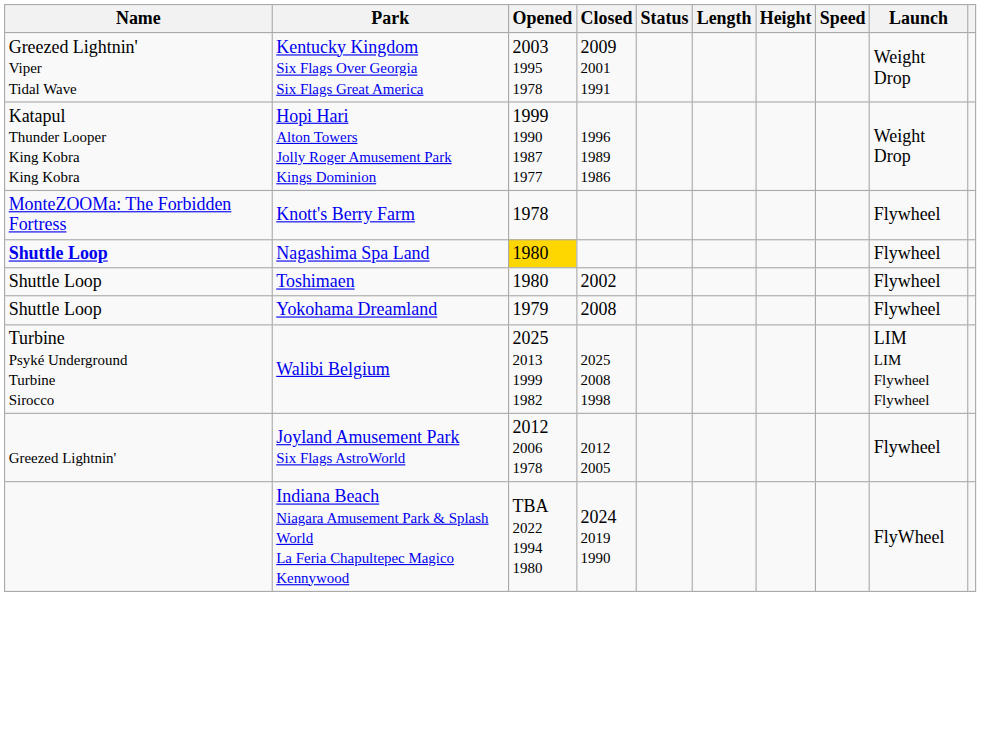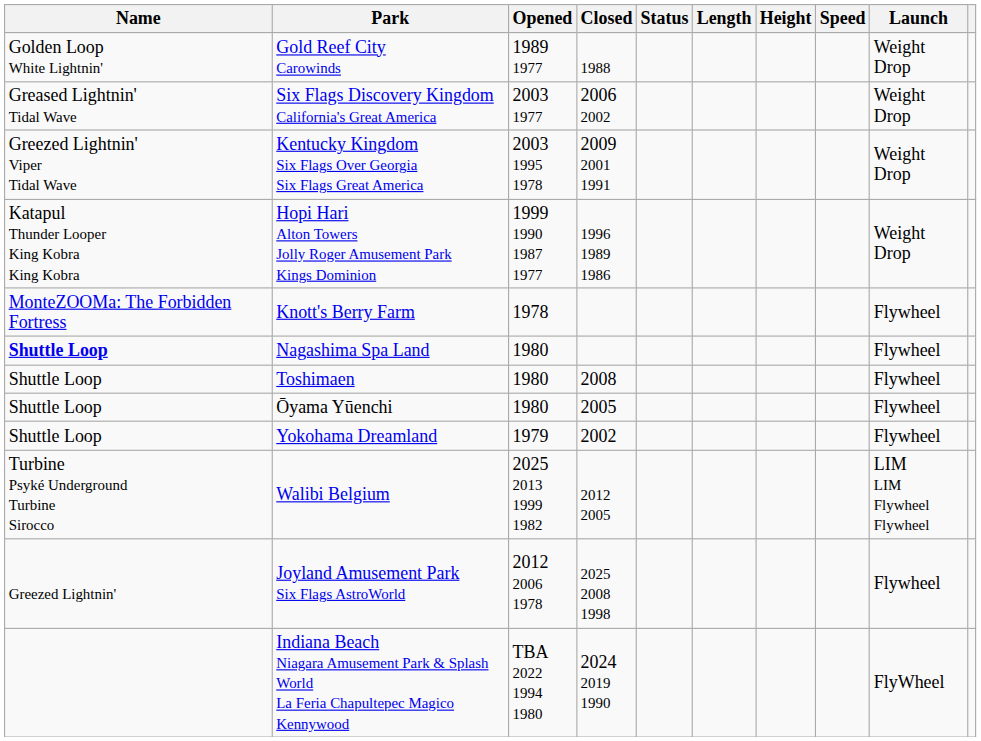 <table class="wikitable">
 <tr>
 <th>Name</th>
 <th>Park</th>
 <th>Opened</th>
 <th>Closed</th>
 <th>Status</th>
 <th>Length</th>
 <th>Height</th>
 <th>Speed</th>
 <th>Launch</th>
 <th></th>
+</tr>
+<tr>
+<td>Golden Loop<br><small>White Lightnin'</small></td>
+<td><a href='#'>Gold Reef City</a><br><small><a href='#'>Carowinds</a></small></td>
+<td>1989<br><small>1977</small></td>
+<td><br><small>1988</small></td>
+<td></td>
+<td></td>
+<td></td>
+<td></td>
+<td>Weight Drop</td>
+<td></td>
+</tr>
+<tr>
+<td>Greased Lightnin'<br><small>Tidal Wave</small></td>
+<td><a href='#'>Six Flags Discovery Kingdom</a><br><small><a href='#'>California's Great America</a></small></td>
+<td>2003<br><small>1977</small></td>
+<td>2006<br><small>2002</small></td>
+<td></td>
+<td></td>
+<td></td>
+<td></td>
+<td>Weight Drop</td>
+<td></td>
 </tr>
 <tr>
 <td>Greezed Lightnin'<br><small>Viper</small><br><small>Tidal Wave</small></td>
 <td><a href='#'>Kentucky Kingdom</a><br><small><a href='#'>Six Flags Over Georgia</a></small><br><small><a href='#'>Six Flags Great America</a></small></td>
 <td>2003<br><small>1995</small><br><small>1978</small></td>
 <td>2009<br><small>2001</small><br><small>1991</small></td>
 <td></td>
 <td></td>
 <td></td>
 <td></td>
 <td>Weight Drop</td>
 <td></td>
 </tr>
 <tr>
 <td>Katapul<br><small>Thunder Looper</small><br><small>King Kobra</small><br><small>King Kobra</small></td>
 <td><a href='#'>Hopi Hari</a><br><small><a href='#'>Alton Towers</a></small><br><small><a href='#'>Jolly Roger Amusement Park</a></small><br><small><a href='#'>Kings Dominion</a></small></td>
 <td>1999<br><small>1990</small><br><small>1987</small><br><small>1977</small></td>
 <td><br><small>1996</small><br><small>1989</small><br><small>1986</small></td>
 <td></td>
 <td></td>
 <td></td>
 <td></td>
 <td>Weight Drop</td>
 <td></td>
 </tr>
 <tr>
 <td><a href='#'>MonteZOOMa: The Forbidden Fortress</a></td>
 <td><a href='#'>Knott's Berry Farm</a></td>
 <td>1978</td>
 <td></td>
 <td></td>
 <td></td>
 <td></td>
 <td></td>
 <td>Flywheel</td>
 <td></td>
 </tr>
 <tr>
 <td><strong><a href='#'>Shuttle Loop</a></strong></td>
 <td><a href='#'>Nagashima Spa Land</a></td>
-<td style="background: gold;">1980</td>
+<td>1980</td>
 <td></td>
 <td></td>
 <td></td>
 <td></td>
 <td></td>
 <td>Flywheel</td>
 <td></td>
 </tr>
 <tr>
 <td>Shuttle Loop</td>
 <td><a href='#'>Toshimaen</a></td>
 <td>1980</td>
-<td>2002</td>
+<td>2008</td>
+<td></td>
+<td></td>
+<td></td>
+<td></td>
+<td>Flywheel</td>
+<td></td>
+</tr>
+<tr>
+<td>Shuttle Loop</td>
+<td>Ōyama Yūenchi</td>
+<td>1980</td>
+<td>2005</td>
 <td></td>
 <td></td>
 <td></td>
 <td></td>
 <td>Flywheel</td>
 <td></td>
 </tr>
 <tr>
 <td>Shuttle Loop</td>
 <td><a href='#'>Yokohama Dreamland</a></td>
 <td>1979</td>
-<td>2008</td>
+<td>2002</td>
 <td></td>
 <td></td>
 <td></td>
 <td></td>
 <td>Flywheel</td>
 <td></td>
 </tr>
 <tr>
 <td>Turbine<br><small>Psyké Underground</small><br><small>Turbine</small><br><small>Sirocco</small></td>
 <td><a href='#'>Walibi Belgium</a></td>
 <td>2025<br><small>2013</small><br><small>1999</small><br><small>1982</small></td>
-<td><br><small>2025</small><br><small>2008</small><br><small>1998</small></td>
+<td><br><small>2012</small><br><small>2005</small></td>
 <td></td>
 <td></td>
 <td></td>
 <td></td>
 <td>LIM<br><small>LIM</small><br><small>Flywheel</small><br><small>Flywheel</small></td>
 <td></td>
 </tr>
 <tr>
 <td><br><small>Greezed Lightnin'</small></td>
 <td><a href='#'>Joyland Amusement Park</a><br><small><a href='#'>Six Flags AstroWorld</a></small></td>
 <td>2012<br><small>2006</small><br><small>1978</small></td>
-<td><br><small>2012</small><br><small>2005</small></td>
+<td><br><small>2025</small><br><small>2008</small><br><small>1998</small></td>
 <td></td>
 <td></td>
 <td></td>
 <td></td>
 <td>Flywheel</td>
 <td></td>
 </tr>
 <tr>
 <td></td>
 <td><a href='#'>Indiana Beach</a><br><small><a href='#'>Niagara Amusement Park & Splash World</a><br><a href='#'>La Feria Chapultepec Magico</a><br><a href='#'>Kennywood</a></small></td>
 <td>TBA<br><small>2022<br>1994<br>1980</small></td>
 <td>2024<br><small>2019<br>1990</small></td>
 <td></td>
 <td></td>
 <td></td>
 <td></td>
 <td>FlyWheel</td>
 <td></td>
 </tr>
 </table>
